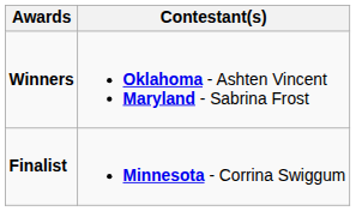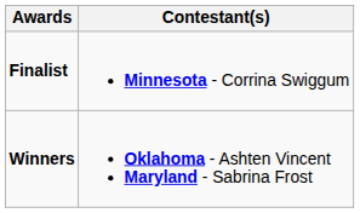 <table class="wikitable">
 <tr>
 <th>Awards</th>
 <th>Contestant(s)</th>
 </tr>
 <tr>
+<td><strong>Finalist</strong></td>
+<td><br><ul><li> <strong><a href='#'>Minnesota</a></strong> - Corrina Swiggum</li></ul></td>
+</tr>
+<tr>
 <td><strong>Winners</strong></td>
 <td><br><ul><li> <strong><a href='#'>Oklahoma</a></strong> - Ashten Vincent</li><li> <strong><a href='#'>Maryland</a></strong> - Sabrina Frost</li></ul></td>
 </tr>
-<tr>
-<td><strong>Finalist</strong></td>
-<td><br><ul><li> <strong><a href='#'>Minnesota</a></strong> - Corrina Swiggum</li></ul></td>
-</tr>
 </table>
